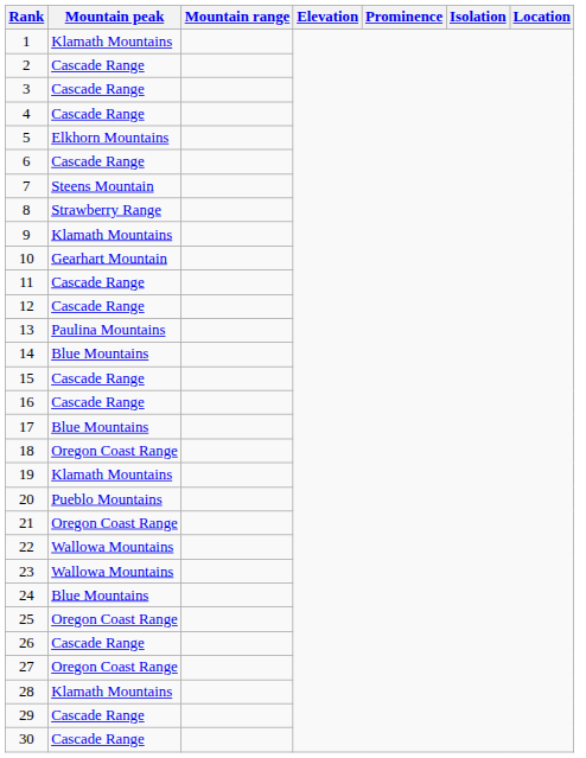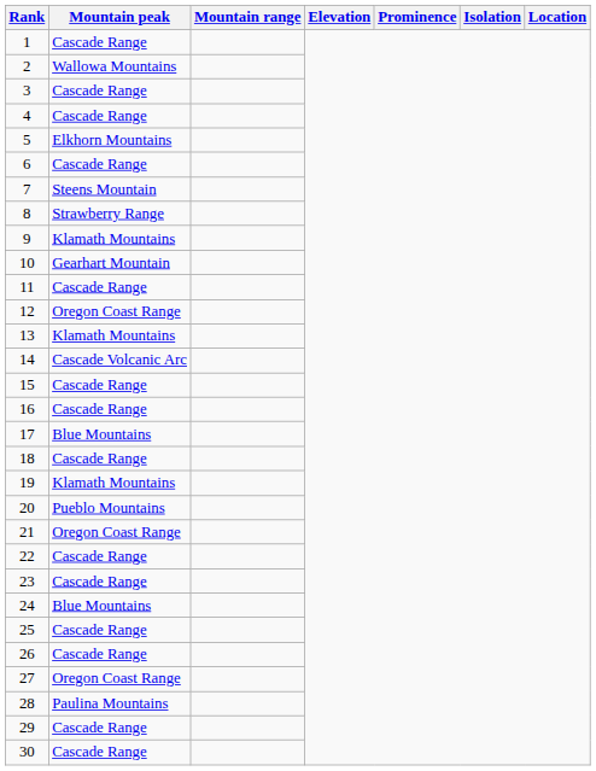 <table class="wikitable sortable">
 <tr>
 <th><a href='#'>Rank</a></th>
 <th><a href='#'>Mountain peak</a></th>
 <th><a href='#'>Mountain range</a></th>
 <th><a href='#'>Elevation</a></th>
 <th><a href='#'>Prominence</a></th>
 <th><a href='#'>Isolation</a></th>
 <th><a href='#'>Location</a></th>
 </tr>
 <tr>
 <td align=center>1<br></td>
-<td><a href='#'>Klamath Mountains</a><br></td>
+<td><a href='#'>Cascade Range</a><br></td>
 <td></td>
 </tr>
 <tr>
 <td align=center>2<br></td>
-<td><a href='#'>Cascade Range</a><br></td>
+<td><a href='#'>Wallowa Mountains</a><br></td>
 <td></td>
 </tr>
 <tr>
 <td align=center>3<br></td>
 <td><a href='#'>Cascade Range</a><br></td>
 <td></td>
 </tr>
 <tr>
 <td align=center>4<br></td>
 <td><a href='#'>Cascade Range</a><br></td>
 <td></td>
 </tr>
 <tr>
 <td align=center>5<br></td>
 <td><a href='#'>Elkhorn Mountains</a><br></td>
 <td></td>
 </tr>
 <tr>
 <td align=center>6<br></td>
 <td><a href='#'>Cascade Range</a><br></td>
 <td></td>
 </tr>
 <tr>
 <td align=center>7<br></td>
 <td><a href='#'>Steens Mountain</a><br></td>
 <td></td>
 </tr>
 <tr>
 <td align=center>8<br></td>
 <td><a href='#'>Strawberry Range</a><br></td>
 <td></td>
 </tr>
 <tr>
 <td align=center>9<br></td>
 <td><a href='#'>Klamath Mountains</a><br></td>
 <td></td>
 </tr>
 <tr>
 <td align=center>10<br></td>
 <td><a href='#'>Gearhart Mountain</a><br></td>
 <td></td>
 </tr>
 <tr>
 <td align=center>11<br></td>
 <td><a href='#'>Cascade Range</a><br></td>
 <td></td>
 </tr>
 <tr>
 <td align=center>12<br></td>
-<td><a href='#'>Cascade Range</a><br></td>
+<td><a href='#'>Oregon Coast Range</a><br></td>
 <td></td>
 </tr>
 <tr>
 <td align=center>13<br></td>
-<td><a href='#'>Paulina Mountains</a><br></td>
+<td><a href='#'>Klamath Mountains</a><br></td>
 <td></td>
 </tr>
 <tr>
 <td align=center>14<br></td>
-<td><a href='#'>Blue Mountains</a><br></td>
+<td><a href='#'>Cascade Volcanic Arc</a><br></td>
 <td></td>
 </tr>
 <tr>
 <td align=center>15<br></td>
 <td><a href='#'>Cascade Range</a><br></td>
 <td></td>
 </tr>
 <tr>
 <td align=center>16<br></td>
 <td><a href='#'>Cascade Range</a><br></td>
 <td></td>
 </tr>
 <tr>
 <td align=center>17<br></td>
 <td><a href='#'>Blue Mountains</a><br></td>
 <td></td>
 </tr>
 <tr>
 <td align=center>18<br></td>
-<td><a href='#'>Oregon Coast Range</a><br></td>
+<td><a href='#'>Cascade Range</a><br></td>
 <td></td>
 </tr>
 <tr>
 <td align=center>19<br></td>
 <td><a href='#'>Klamath Mountains</a><br></td>
 <td></td>
 </tr>
 <tr>
 <td align=center>20<br></td>
 <td><a href='#'>Pueblo Mountains</a><br></td>
 <td></td>
 </tr>
 <tr>
 <td align=center>21<br></td>
 <td><a href='#'>Oregon Coast Range</a><br></td>
 <td></td>
 </tr>
 <tr>
 <td align=center>22<br></td>
-<td><a href='#'>Wallowa Mountains</a><br></td>
+<td><a href='#'>Cascade Range</a><br></td>
 <td></td>
 </tr>
 <tr>
 <td align=center>23<br></td>
-<td><a href='#'>Wallowa Mountains</a><br></td>
+<td><a href='#'>Cascade Range</a><br></td>
 <td></td>
 </tr>
 <tr>
 <td align=center>24<br></td>
 <td><a href='#'>Blue Mountains</a><br></td>
 <td></td>
 </tr>
 <tr>
 <td align=center>25<br></td>
-<td><a href='#'>Oregon Coast Range</a><br></td>
+<td><a href='#'>Cascade Range</a><br></td>
 <td></td>
 </tr>
 <tr>
 <td align=center>26<br></td>
 <td><a href='#'>Cascade Range</a><br></td>
 <td></td>
 </tr>
 <tr>
 <td align=center>27<br></td>
 <td><a href='#'>Oregon Coast Range</a><br></td>
 <td></td>
 </tr>
 <tr>
 <td align=center>28<br></td>
-<td><a href='#'>Klamath Mountains</a><br></td>
+<td><a href='#'>Paulina Mountains</a><br></td>
 <td></td>
 </tr>
 <tr>
 <td align=center>29<br></td>
 <td><a href='#'>Cascade Range</a><br></td>
 <td></td>
 </tr>
 <tr>
 <td align=center>30<br></td>
 <td><a href='#'>Cascade Range</a><br></td>
 <td></td>
 </tr>
 </table>
